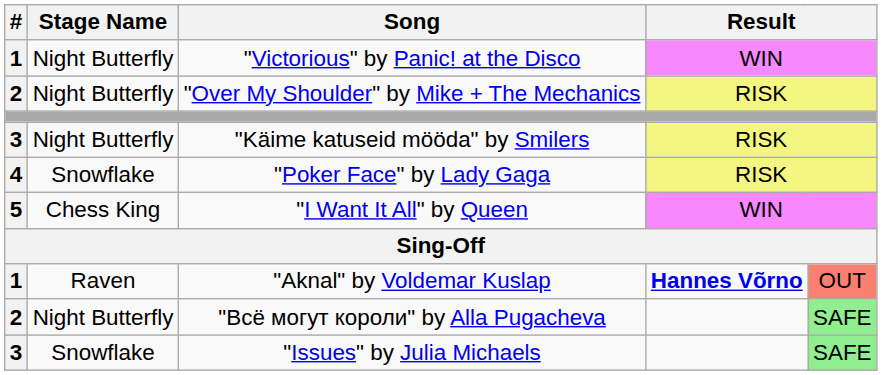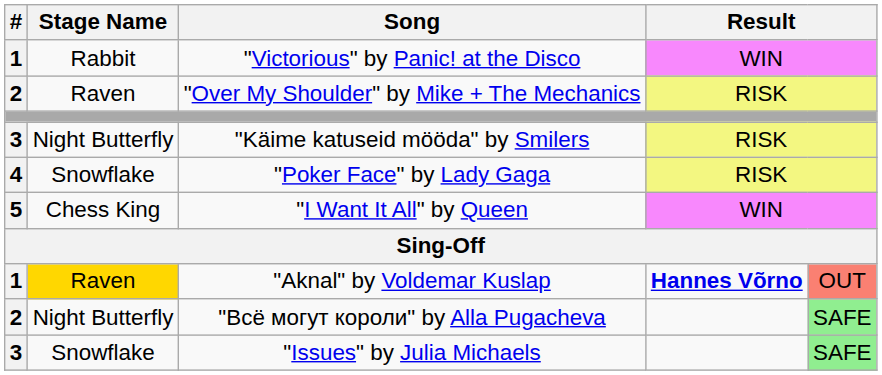 <table class="wikitable plainrowheaders" style="text-align: center;">
 <tr>
 <th>#</th>
 <th>Stage Name</th>
 <th>Song</th>
 <th colspan="2">Result</th>
 </tr>
 <tr>
 <th>1</th>
-<td>Night Butterfly</td>
+<td>Rabbit</td>
 <td>"<a href='#'>Victorious</a>" by <a href='#'>Panic! at the Disco</a></td>
 <td colspan="2" bgcolor="#F888FD">WIN</td>
 </tr>
 <tr>
 <th>2</th>
-<td>Night Butterfly</td>
+<td>Raven</td>
 <td>"<a href='#'>Over My Shoulder</a>" by <a href='#'>Mike + The Mechanics</a></td>
 <td colspan="2" bgcolor="#F3F781">RISK</td>
 </tr>
 <tr>
 <td colspan="5" style="background:darkgray"></td>
 </tr>
 <tr>
 <th>3</th>
 <td>Night Butterfly</td>
 <td>"Käime katuseid mööda" by <a href='#'>Smilers</a></td>
 <td colspan="2" bgcolor="#F3F781">RISK</td>
 </tr>
 <tr>
 <th>4</th>
 <td>Snowflake</td>
 <td>"<a href='#'>Poker Face</a>" by <a href='#'>Lady Gaga</a></td>
 <td colspan="2" bgcolor="#F3F781">RISK</td>
 </tr>
 <tr>
 <th>5</th>
 <td>Chess King</td>
 <td>"<a href='#'>I Want It All</a>" by <a href='#'>Queen</a></td>
 <td colspan="2" bgcolor="#F888FD">WIN</td>
 </tr>
 <tr>
 <th colspan="5">Sing-Off</th>
 </tr>
 <tr>
 <th>1</th>
-<td>Raven</td>
+<td style="background: gold;">Raven</td>
 <td>"Aknal" by <a href='#'>Voldemar Kuslap</a></td>
 <td><strong><a href='#'>Hannes Võrno</a></strong></td>
 <td bgcolor="salmon">OUT</td>
 </tr>
 <tr>
 <th>2</th>
 <td>Night Butterfly</td>
 <td>"Всё могут короли" by <a href='#'>Alla Pugacheva</a></td>
 <td></td>
 <td bgcolor="lightgreen">SAFE</td>
 </tr>
 <tr>
 <th>3</th>
 <td>Snowflake</td>
 <td>"<a href='#'>Issues</a>" by <a href='#'>Julia Michaels</a></td>
 <td></td>
 <td bgcolor="lightgreen">SAFE</td>
 </tr>
 </table>
